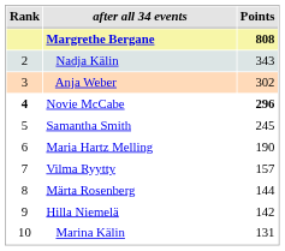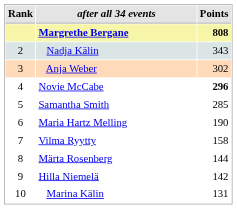 <table cellspacing="1" cellpadding="3" style="border:1px solid #AAAAAA;font-size:86%">
 <tr style="background-color: #E4E4E4;">
 <th style="border-bottom:1px solid #AAAAAA" width=10>Rank</th>
 <th style="border-bottom:1px solid #AAAAAA" width=200><em>after all 34 events</em></th>
 <th style="border-bottom:1px solid #AAAAAA" width=20 align=right>Points</th>
 </tr>
 <tr style="background:#f7f6a8;">
 <td align=center></td>
 <td> <strong><a href='#'>Margrethe Bergane</a></strong></td>
 <td align=right><strong>808</strong></td>
 </tr>
 <tr style="background:#dce5e5;">
 <td align=center>2</td>
 <td>   <a href='#'>Nadja Kälin</a></td>
 <td align=right>343</td>
 </tr>
 <tr style="background:#ffdab9;">
 <td align=center>3</td>
 <td>   <a href='#'>Anja Weber</a></td>
 <td align=right>302</td>
 </tr>
 <tr>
-<td align=center><strong>4</strong></td>
+<td align=center>4</td>
 <td> <a href='#'>Novie McCabe</a></td>
 <td align=right><strong>296</strong></td>
 </tr>
 <tr>
 <td align=center>5</td>
 <td> <a href='#'>Samantha Smith</a></td>
-<td align=right>245</td>
+<td align=right>285</td>
 </tr>
 <tr>
 <td align=center>6</td>
 <td> <a href='#'>Maria Hartz Melling</a></td>
 <td align=right>190</td>
 </tr>
 <tr>
 <td align=center>7</td>
 <td> <a href='#'>Vilma Ryytty</a></td>
-<td align=right>157</td>
+<td align=right>158</td>
 </tr>
 <tr>
 <td align=center>8</td>
 <td> <a href='#'>Märta Rosenberg</a></td>
 <td align=right>144</td>
 </tr>
 <tr>
 <td align=center>9</td>
 <td> <a href='#'>Hilla Niemelä</a></td>
 <td align=right>142</td>
 </tr>
 <tr>
 <td align=center>10</td>
 <td>   <a href='#'>Marina Kälin</a></td>
 <td align=right>131</td>
 </tr>
 </table>
